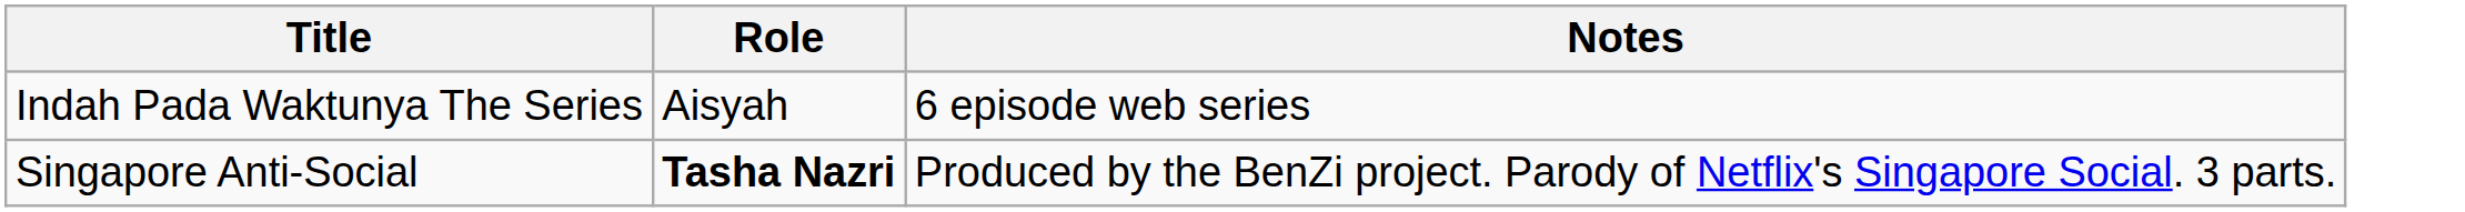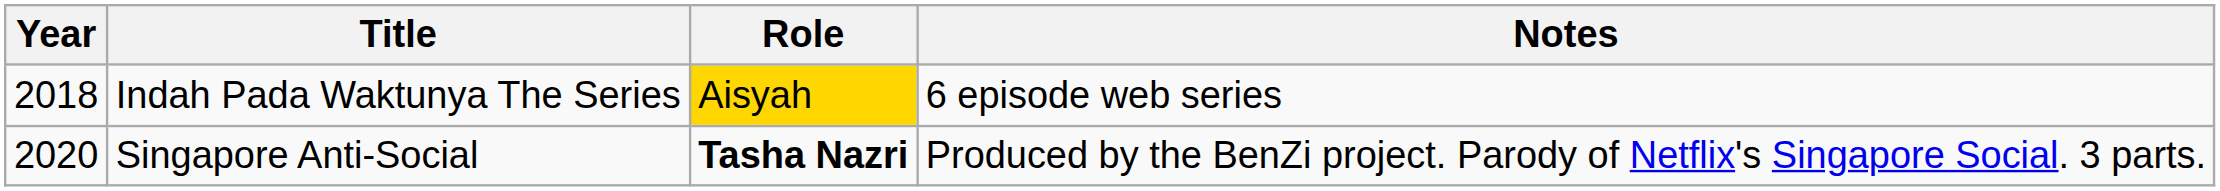 <table class="wikitable plainrowheaders">
 <tr>
+<th>Year</th>
 <th>Title</th>
 <th>Role</th>
 <th>Notes</th>
 </tr>
 <tr>
+<td>2018</td>
 <td>Indah Pada Waktunya The Series</td>
-<td>Aisyah</td>
+<td style="background: gold;">Aisyah</td>
 <td>6 episode web series</td>
 </tr>
 <tr>
+<td>2020</td>
 <td>Singapore Anti-Social</td>
 <td><strong>Tasha Nazri</strong></td>
 <td>Produced by the BenZi project. Parody of <a href='#'>Netflix</a>'s <a href='#'>Singapore Social</a>. 3 parts.</td>
 </tr>
 </table>
